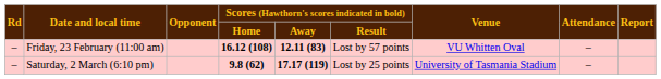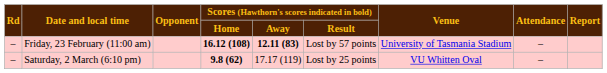 <table class="wikitable" style="text-align:center">
 <tr>
 <th rowspan="2" style="background: #4D2004; color: #FBBF15">Rd</th>
 <th rowspan="2" style="background: #4D2004; color: #FBBF15">Date and local time</th>
 <th rowspan="2" style="background: #4D2004; color: #FBBF15">Opponent</th>
 <th colspan="3" style="background: #4D2004; color: #FBBF15">Scores <small>(Hawthorn's scores indicated in <strong>bold</strong>)</small></th>
 <th rowspan="2" style="background: #4D2004; color: #FBBF15">Venue</th>
 <th rowspan="2" style="background: #4D2004; color: #FBBF15">Attendance</th>
 <th rowspan="2" style="background: #4D2004; color: #FBBF15">Report</th>
 </tr>
 <tr>
 <th style="background: #4D2004; color: #FBBF15">Home</th>
 <th style="background: #4D2004; color: #FBBF15">Away</th>
 <th style="background: #4D2004; color: #FBBF15">Result</th>
 </tr>
 <tr style=background:#fcc>
 <td>–</td>
 <td align="left">Friday, 23 February (11:00 am)</td>
 <td align="left"></td>
 <td><strong>16.12 (108)</strong></td>
 <td><strong>12.11 (83)</strong></td>
 <td>Lost by 57 points</td>
-<td><a href='#'>VU Whitten Oval</a></td>
+<td><a href='#'>University of Tasmania Stadium</a></td>
 <td>–</td>
 <td></td>
 </tr>
 <tr style=background:#fcc>
 <td>–</td>
 <td align="left">Saturday, 2 March (6:10 pm)</td>
 <td align="left"></td>
 <td><strong>9.8 (62)</strong></td>
-<td><strong>17.17 (119)</strong></td>
+<td>17.17 (119)</td>
 <td>Lost by 25 points</td>
-<td><a href='#'>University of Tasmania Stadium</a></td>
+<td><a href='#'>VU Whitten Oval</a></td>
 <td>–</td>
 <td></td>
 </tr>
 </table>
